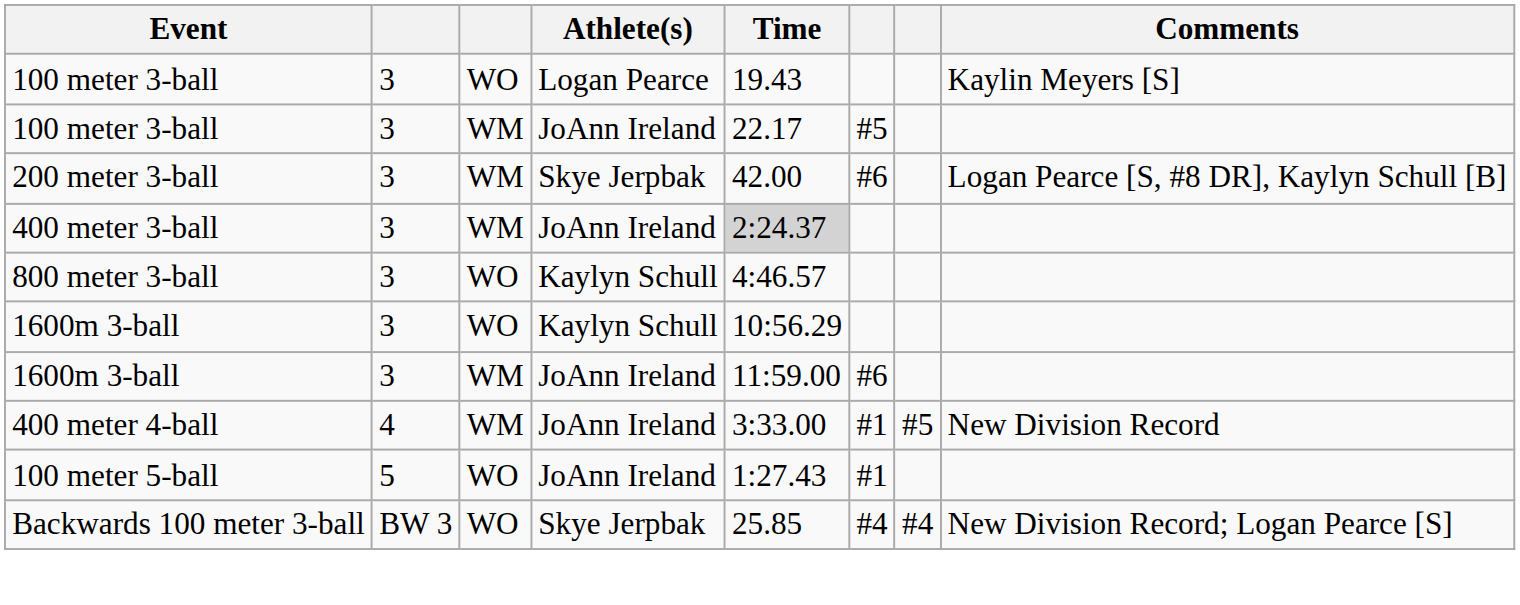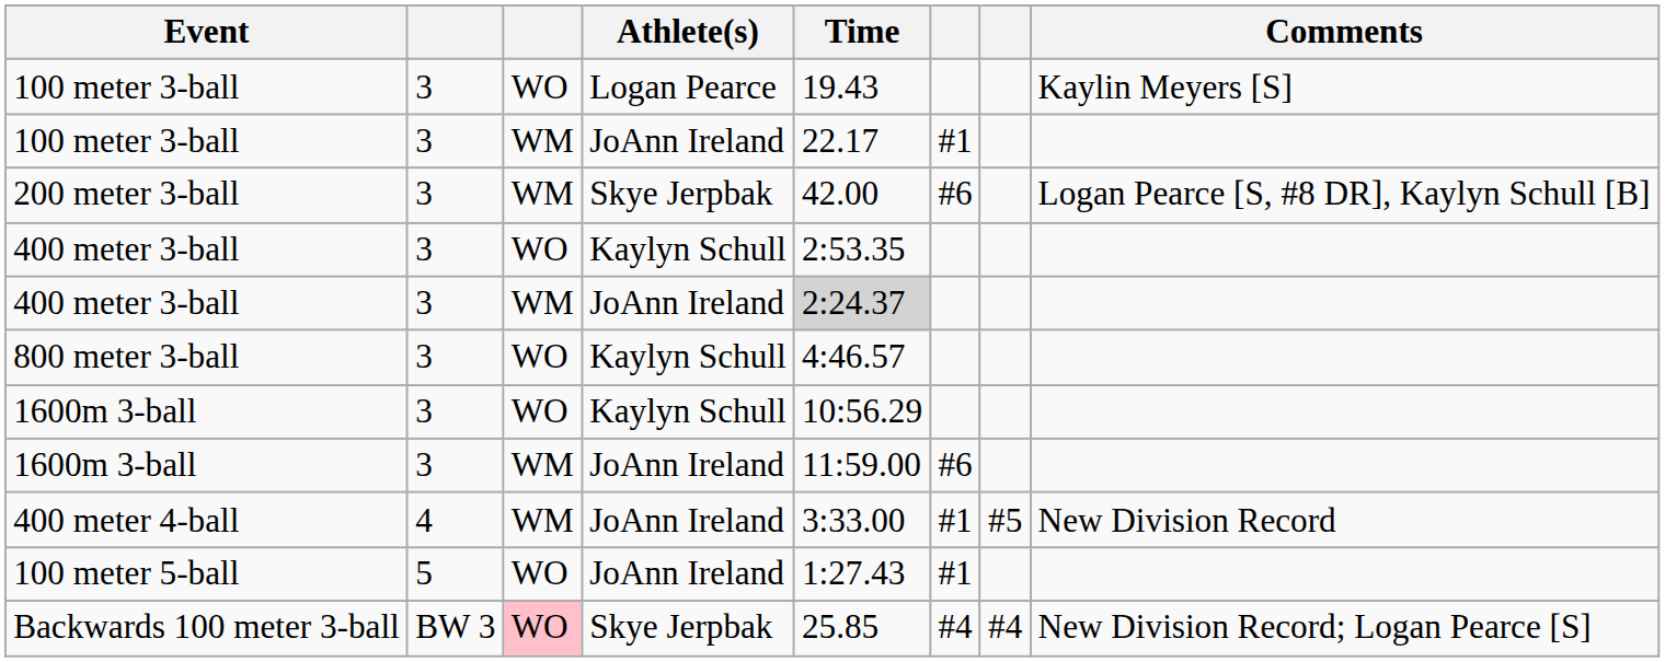 <table class="wikitable sortable">
 <tr>
 <th>Event</th>
 <th></th>
 <th></th>
 <th>Athlete(s)</th>
 <th>Time</th>
 <th></th>
 <th></th>
 <th>Comments</th>
 </tr>
 <tr>
 <td>100 meter 3-ball</td>
 <td>3</td>
 <td>WO</td>
 <td>Logan Pearce</td>
 <td>19.43</td>
 <td></td>
 <td></td>
 <td>Kaylin Meyers [S]</td>
 </tr>
 <tr>
 <td>100 meter 3-ball</td>
 <td>3</td>
 <td>WM</td>
 <td>JoAnn Ireland</td>
 <td>22.17</td>
-<td>#5</td>
+<td>#1</td>
 <td></td>
 <td></td>
 </tr>
 <tr>
 <td>200 meter 3-ball</td>
 <td>3</td>
 <td>WM</td>
 <td>Skye Jerpbak</td>
 <td>42.00</td>
 <td>#6</td>
 <td></td>
 <td>Logan Pearce [S, #8 DR], Kaylyn Schull [B]</td>
+</tr>
+<tr>
+<td>400 meter 3-ball</td>
+<td>3</td>
+<td>WO</td>
+<td>Kaylyn Schull</td>
+<td>2:53.35</td>
+<td></td>
+<td></td>
+<td></td>
 </tr>
 <tr>
 <td>400 meter 3-ball</td>
 <td>3</td>
 <td>WM</td>
 <td>JoAnn Ireland</td>
 <td style="background: lightgrey;">2:24.37</td>
 <td></td>
 <td></td>
 <td></td>
 </tr>
 <tr>
 <td>800 meter 3-ball</td>
 <td>3</td>
 <td>WO</td>
 <td>Kaylyn Schull</td>
 <td>4:46.57</td>
 <td></td>
 <td></td>
 <td></td>
 </tr>
 <tr>
 <td>1600m 3-ball</td>
 <td>3</td>
 <td>WO</td>
 <td>Kaylyn Schull</td>
 <td>10:56.29</td>
 <td></td>
 <td></td>
 <td></td>
 </tr>
 <tr>
 <td>1600m 3-ball</td>
 <td>3</td>
 <td>WM</td>
 <td>JoAnn Ireland</td>
 <td>11:59.00</td>
 <td>#6</td>
 <td></td>
 <td></td>
 </tr>
 <tr>
 <td>400 meter 4-ball</td>
 <td>4</td>
 <td>WM</td>
 <td>JoAnn Ireland</td>
 <td>3:33.00</td>
 <td>#1</td>
 <td>#5</td>
 <td>New Division Record</td>
 </tr>
 <tr>
 <td>100 meter 5-ball</td>
 <td>5</td>
 <td>WO</td>
 <td>JoAnn Ireland</td>
 <td>1:27.43</td>
 <td>#1</td>
 <td></td>
 <td></td>
 </tr>
 <tr>
 <td>Backwards 100 meter 3-ball</td>
 <td>BW 3</td>
-<td>WO</td>
+<td style="background: pink;">WO</td>
 <td>Skye Jerpbak</td>
 <td>25.85</td>
 <td>#4</td>
 <td>#4</td>
 <td>New Division Record; Logan Pearce [S]</td>
 </tr>
 </table>
